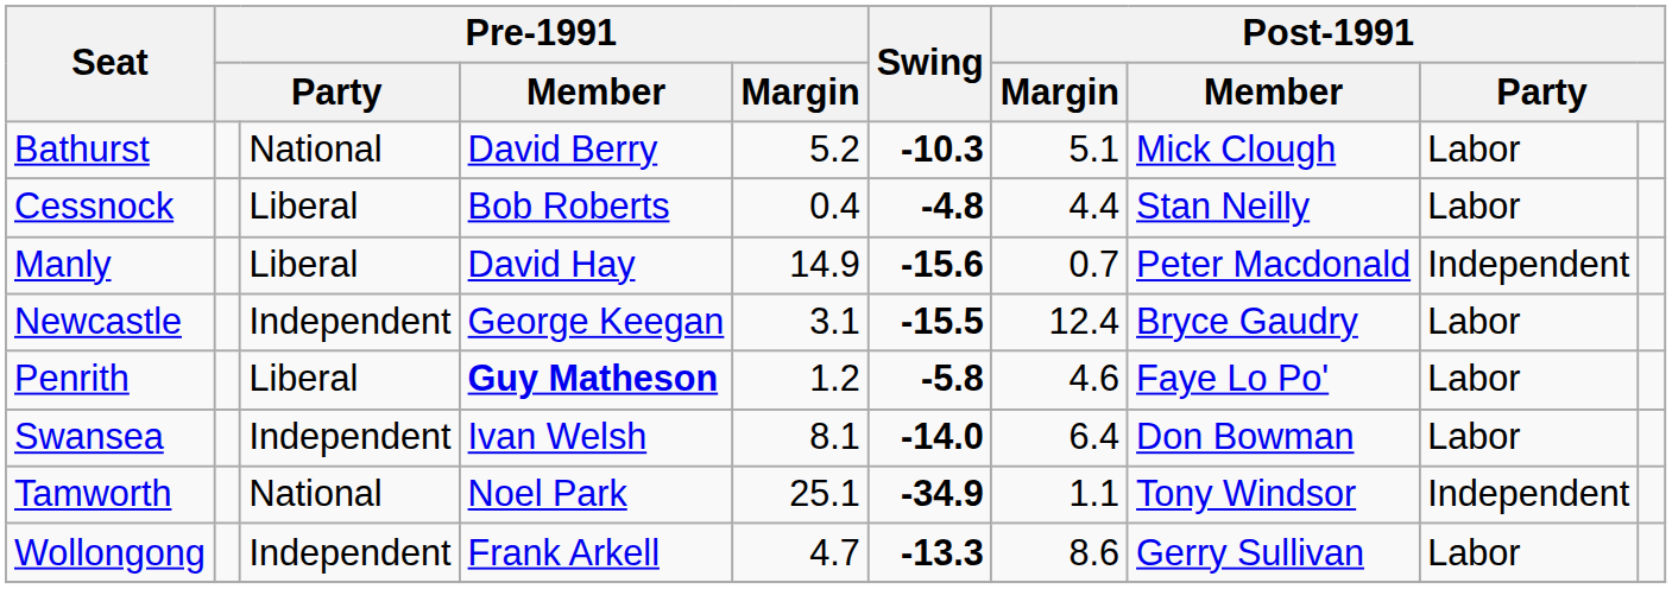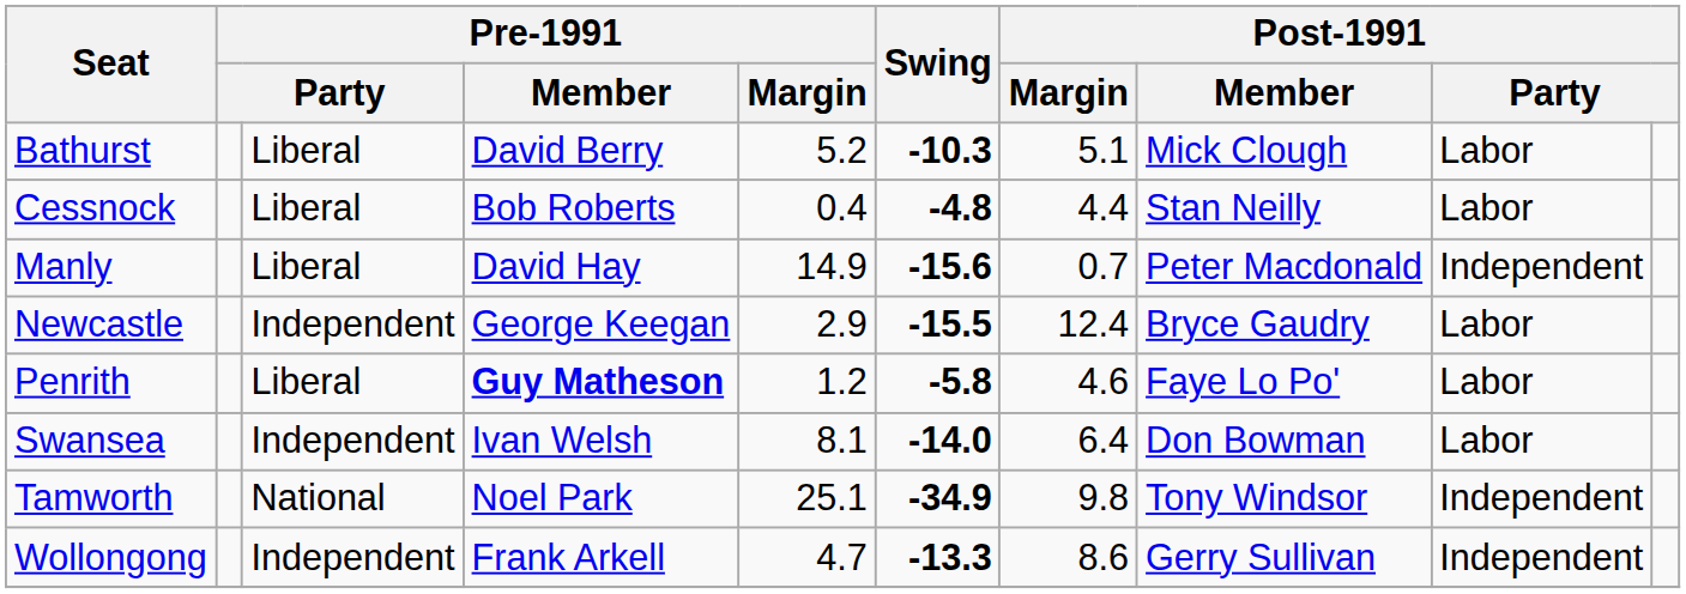 <table class="wikitable">
 <tr>
 <th rowspan="2">Seat</th>
 <th colspan="4">Pre-1991</th>
 <th rowspan="2">Swing</th>
 <th colspan="4">Post-1991</th>
 </tr>
 <tr>
 <th colspan="2">Party</th>
 <th>Member</th>
 <th>Margin</th>
 <th>Margin</th>
 <th>Member</th>
 <th colspan="2">Party</th>
 </tr>
 <tr>
 <td><a href='#'>Bathurst</a></td>
 <td> </td>
-<td>National</td>
+<td>Liberal</td>
 <td><a href='#'>David Berry</a></td>
 <td style="text-align:right;">5.2</td>
 <td style="text-align:right;"><strong>-10.3</strong></td>
 <td style="text-align:right;">5.1</td>
 <td><a href='#'>Mick Clough</a></td>
 <td>Labor</td>
 <td> </td>
 </tr>
 <tr>
 <td><a href='#'>Cessnock</a></td>
 <td> </td>
 <td>Liberal</td>
 <td><a href='#'>Bob Roberts</a></td>
 <td style="text-align:right;">0.4</td>
 <td style="text-align:right;"><strong>-4.8</strong></td>
 <td style="text-align:right;">4.4</td>
 <td><a href='#'>Stan Neilly</a></td>
 <td>Labor</td>
 <td> </td>
 </tr>
 <tr>
 <td><a href='#'>Manly</a></td>
 <td> </td>
 <td>Liberal</td>
 <td><a href='#'>David Hay</a></td>
 <td style="text-align:right;">14.9</td>
 <td style="text-align:right;"><strong>-15.6</strong></td>
 <td style="text-align:right;">0.7</td>
 <td><a href='#'>Peter Macdonald</a></td>
 <td>Independent</td>
 <td> </td>
 </tr>
 <tr>
 <td><a href='#'>Newcastle</a></td>
 <td> </td>
 <td>Independent</td>
 <td><a href='#'>George Keegan</a></td>
-<td style="text-align:right;">3.1</td>
+<td style="text-align:right;">2.9</td>
 <td style="text-align:right;"><strong>-15.5</strong></td>
 <td style="text-align:right;">12.4</td>
 <td><a href='#'>Bryce Gaudry</a></td>
 <td>Labor</td>
 <td> </td>
 </tr>
 <tr>
 <td><a href='#'>Penrith</a></td>
 <td> </td>
 <td>Liberal</td>
 <td><strong><a href='#'>Guy Matheson</a></strong></td>
 <td style="text-align:right;">1.2</td>
 <td style="text-align:right;"><strong>-5.8</strong></td>
 <td style="text-align:right;">4.6</td>
 <td><a href='#'>Faye Lo Po'</a></td>
 <td>Labor</td>
 <td> </td>
 </tr>
 <tr>
 <td><a href='#'>Swansea</a></td>
 <td> </td>
 <td>Independent</td>
 <td><a href='#'>Ivan Welsh</a></td>
 <td style="text-align:right;">8.1</td>
 <td style="text-align:right;"><strong>-14.0</strong></td>
 <td style="text-align:right;">6.4</td>
 <td><a href='#'>Don Bowman</a></td>
 <td>Labor</td>
 <td> </td>
 </tr>
 <tr>
 <td><a href='#'>Tamworth</a></td>
 <td> </td>
 <td>National</td>
 <td><a href='#'>Noel Park</a></td>
 <td style="text-align:right;">25.1</td>
 <td style="text-align:right;"><strong>-34.9</strong></td>
-<td style="text-align:right;">1.1</td>
+<td style="text-align:right;">9.8</td>
 <td><a href='#'>Tony Windsor</a></td>
 <td>Independent</td>
 <td> </td>
 </tr>
 <tr>
 <td><a href='#'>Wollongong</a></td>
 <td> </td>
 <td>Independent</td>
 <td><a href='#'>Frank Arkell</a></td>
 <td style="text-align:right;">4.7</td>
 <td style="text-align:right;"><strong>-13.3</strong></td>
 <td style="text-align:right;">8.6</td>
 <td><a href='#'>Gerry Sullivan</a></td>
-<td>Labor</td>
+<td>Independent</td>
 <td> </td>
 </tr>
 <tr>
 </tr>
 </table>
